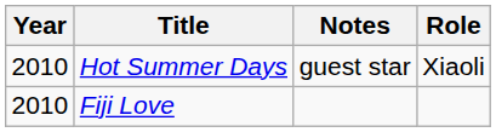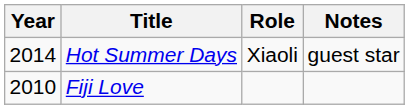 <table class="wikitable sortable">
 <tr>
 <th>Year</th>
 <th>Title</th>
+<th>Role</th>
 <th class="unsortable">Notes</th>
-<th>Role</th>
 </tr>
 <tr>
-<td>2010</td>
+<td>2014</td>
 <td><em><a href='#'>Hot Summer Days</a></em><br></td>
+<td>Xiaoli</td>
 <td>guest star</td>
-<td>Xiaoli</td>
 </tr>
 <tr>
 <td>2010</td>
 <td><em><a href='#'>Fiji Love</a></em><br></td>
 <td></td>
 <td></td>
 </tr>
 </table>
